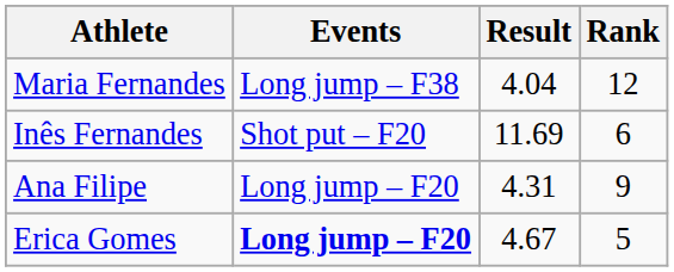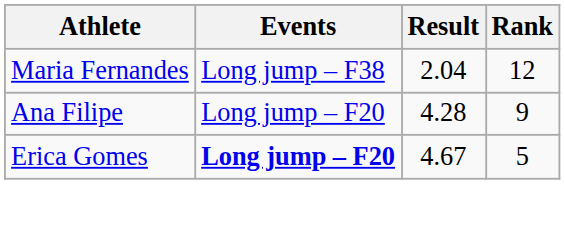 <table class=wikitable style="font-size:90%; text-align:center;">
 <tr>
 <th>Athlete</th>
 <th>Events</th>
 <th>Result</th>
 <th>Rank</th>
 </tr>
 <tr>
 <td align=left><a href='#'>Maria Fernandes</a></td>
 <td align=left><a href='#'>Long jump – F38</a></td>
-<td>4.04</td>
+<td>2.04</td>
 <td>12</td>
-</tr>
-<tr>
-<td align=left><a href='#'>Inês Fernandes</a></td>
-<td align=left><a href='#'>Shot put – F20</a></td>
-<td>11.69</td>
-<td>6</td>
 </tr>
 <tr>
 <td align=left><a href='#'>Ana Filipe</a></td>
 <td align=left><a href='#'>Long jump – F20</a></td>
-<td>4.31</td>
+<td>4.28</td>
 <td>9</td>
 </tr>
 <tr>
 <td align=left><a href='#'>Erica Gomes</a></td>
 <td align=left><strong><a href='#'>Long jump – F20</a></strong></td>
 <td>4.67</td>
 <td>5</td>
 </tr>
 </table>
